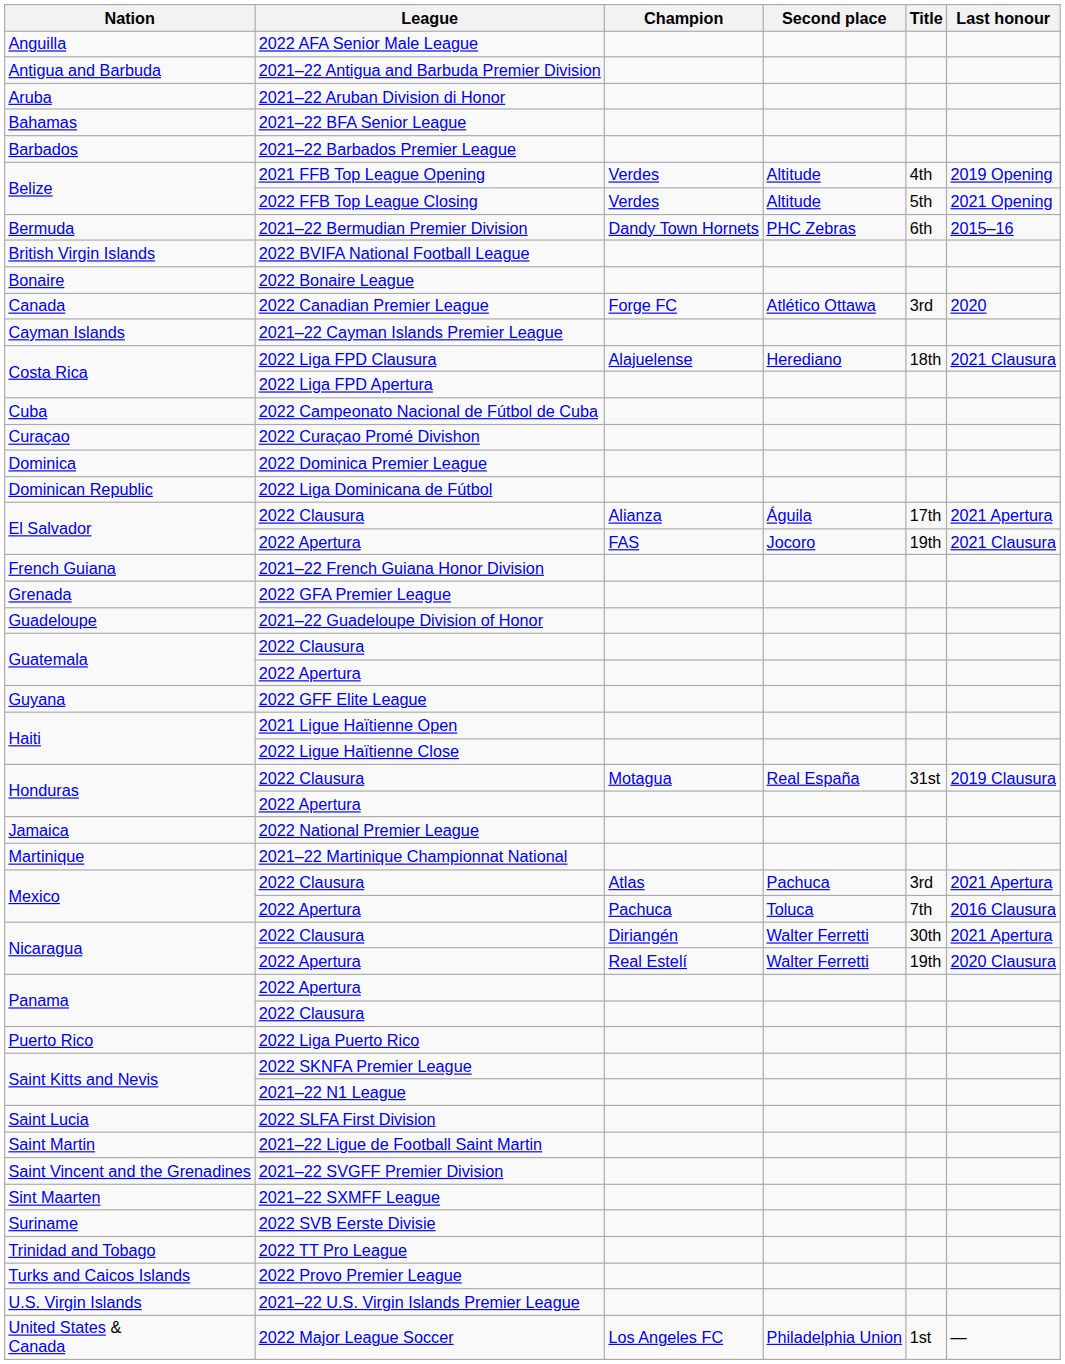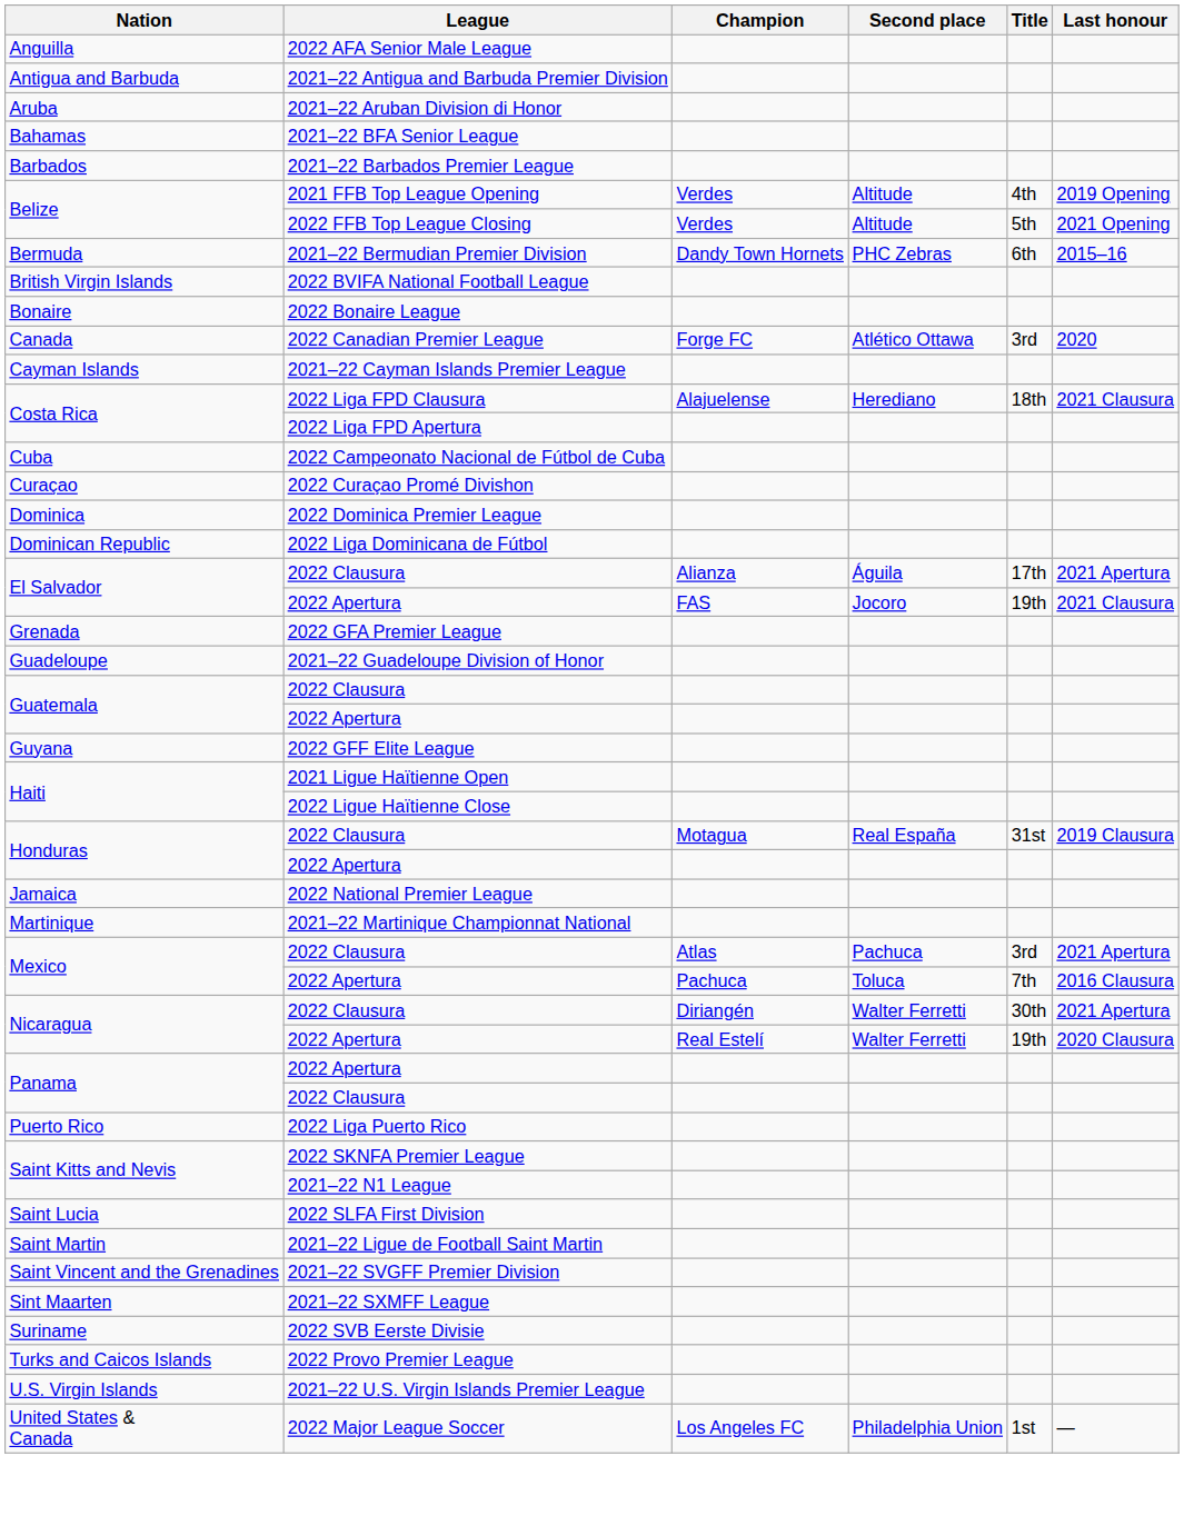 <table class=wikitable style="font-size:14px">
 <tr>
 <th>Nation</th>
 <th>League</th>
 <th>Champion</th>
 <th>Second place</th>
 <th data-sort-type="number">Title</th>
 <th>Last honour</th>
 </tr>
 <tr>
 <td align=left> <a href='#'>Anguilla</a></td>
 <td align=left><a href='#'>2022 AFA Senior Male League</a></td>
 <td></td>
 <td></td>
 <td></td>
 <td></td>
 </tr>
 <tr>
 <td align=left> <a href='#'>Antigua and Barbuda</a></td>
 <td align=left><a href='#'>2021–22 Antigua and Barbuda Premier Division</a></td>
 <td></td>
 <td></td>
 <td></td>
 <td></td>
 </tr>
 <tr>
 <td align=left> <a href='#'>Aruba</a></td>
 <td align=left><a href='#'>2021–22 Aruban Division di Honor</a></td>
 <td></td>
 <td></td>
 <td></td>
 <td></td>
 </tr>
 <tr>
 <td align=left> <a href='#'>Bahamas</a></td>
 <td align=left><a href='#'>2021–22 BFA Senior League</a></td>
 <td></td>
 <td></td>
 <td></td>
 <td></td>
 </tr>
 <tr>
 <td align=left> <a href='#'>Barbados</a></td>
 <td align=left><a href='#'>2021–22 Barbados Premier League</a></td>
 <td></td>
 <td></td>
 <td></td>
 <td></td>
 </tr>
 <tr>
 <td align=left rowspan=2> <a href='#'>Belize</a></td>
 <td align=left><a href='#'>2021 FFB Top League Opening</a></td>
 <td><a href='#'>Verdes</a></td>
 <td><a href='#'>Altitude</a></td>
 <td>4th</td>
 <td><a href='#'>2019 Opening</a></td>
 </tr>
 <tr>
 <td align=left><a href='#'>2022 FFB Top League Closing</a></td>
 <td><a href='#'>Verdes</a></td>
 <td><a href='#'>Altitude</a></td>
 <td>5th</td>
 <td><a href='#'>2021 Opening</a></td>
 </tr>
 <tr>
 <td align=left> <a href='#'>Bermuda</a></td>
 <td align=left><a href='#'>2021–22 Bermudian Premier Division</a></td>
 <td><a href='#'>Dandy Town Hornets</a></td>
 <td><a href='#'>PHC Zebras</a></td>
 <td>6th</td>
 <td><a href='#'>2015–16</a></td>
 </tr>
 <tr>
 <td align=left> <a href='#'>British Virgin Islands</a></td>
 <td align=left><a href='#'>2022 BVIFA National Football League</a></td>
 <td></td>
 <td></td>
 <td></td>
 <td></td>
 </tr>
 <tr>
 <td align=left> <a href='#'>Bonaire</a></td>
 <td align=left><a href='#'>2022 Bonaire League</a></td>
 <td></td>
 <td></td>
 <td></td>
 <td></td>
 </tr>
 <tr>
 <td align=left> <a href='#'>Canada</a></td>
 <td align=left><a href='#'>2022 Canadian Premier League</a></td>
 <td><a href='#'>Forge FC</a></td>
 <td><a href='#'>Atlético Ottawa</a></td>
 <td>3rd</td>
 <td><a href='#'>2020</a></td>
 </tr>
 <tr>
 <td align=left> <a href='#'>Cayman Islands</a></td>
 <td align=left><a href='#'>2021–22 Cayman Islands Premier League</a></td>
 <td></td>
 <td></td>
 <td></td>
 <td></td>
 </tr>
 <tr>
 <td align=left rowspan=2> <a href='#'>Costa Rica</a></td>
 <td align=left><a href='#'>2022 Liga FPD Clausura</a></td>
 <td><a href='#'>Alajuelense</a></td>
 <td><a href='#'>Herediano</a></td>
 <td>18th</td>
 <td><a href='#'>2021 Clausura</a></td>
 </tr>
 <tr>
 <td align=left><a href='#'>2022 Liga FPD Apertura</a></td>
 <td></td>
 <td></td>
 <td></td>
 <td></td>
 </tr>
 <tr>
 <td align=left> <a href='#'>Cuba</a></td>
 <td align=left><a href='#'>2022 Campeonato Nacional de Fútbol de Cuba</a></td>
 <td></td>
 <td></td>
 <td></td>
 <td></td>
 </tr>
 <tr>
 <td align=left> <a href='#'>Curaçao</a></td>
 <td align=left><a href='#'>2022 Curaçao Promé Divishon</a></td>
 <td></td>
 <td></td>
 <td></td>
 <td></td>
 </tr>
 <tr>
 <td align=left> <a href='#'>Dominica</a></td>
 <td align=left><a href='#'>2022 Dominica Premier League</a></td>
 <td></td>
 <td></td>
 <td></td>
 <td></td>
 </tr>
 <tr>
 <td align=left> <a href='#'>Dominican Republic</a></td>
 <td align=left><a href='#'>2022 Liga Dominicana de Fútbol</a></td>
 <td></td>
 <td></td>
 <td></td>
 <td></td>
 </tr>
 <tr>
 <td align=left rowspan=2> <a href='#'>El Salvador</a></td>
 <td align=left><a href='#'>2022 Clausura</a></td>
 <td><a href='#'>Alianza</a></td>
 <td><a href='#'>Águila</a></td>
 <td>17th</td>
 <td><a href='#'>2021 Apertura</a></td>
 </tr>
 <tr>
 <td align=left><a href='#'>2022 Apertura</a></td>
 <td><a href='#'>FAS</a></td>
 <td><a href='#'>Jocoro</a></td>
 <td>19th</td>
 <td><a href='#'>2021 Clausura</a></td>
-</tr>
-<tr>
-<td align=left> <a href='#'>French Guiana</a></td>
-<td align=left><a href='#'>2021–22 French Guiana Honor Division</a></td>
-<td></td>
-<td></td>
-<td></td>
-<td></td>
 </tr>
 <tr>
 <td align=left> <a href='#'>Grenada</a></td>
 <td align=left><a href='#'>2022 GFA Premier League</a></td>
 <td></td>
 <td></td>
 <td></td>
 <td></td>
 </tr>
 <tr>
 <td align=left> <a href='#'>Guadeloupe</a></td>
 <td align=left><a href='#'>2021–22 Guadeloupe Division of Honor</a></td>
 <td></td>
 <td></td>
 <td></td>
 <td></td>
 </tr>
 <tr>
 <td align=left rowspan=2> <a href='#'>Guatemala</a></td>
 <td align=left><a href='#'>2022 Clausura</a></td>
 <td></td>
 <td></td>
 <td></td>
 <td></td>
 </tr>
 <tr>
 <td align=left><a href='#'>2022 Apertura</a></td>
 <td></td>
 <td></td>
 <td></td>
 <td></td>
 </tr>
 <tr>
 <td align=left> <a href='#'>Guyana</a></td>
 <td align=left><a href='#'>2022 GFF Elite League</a></td>
 <td></td>
 <td></td>
 <td></td>
 <td></td>
 </tr>
 <tr>
 <td align=left rowspan=2> <a href='#'>Haiti</a></td>
 <td align=left><a href='#'>2021 Ligue Haïtienne Open</a></td>
 <td></td>
 <td></td>
 <td></td>
 <td></td>
 </tr>
 <tr>
 <td align=left><a href='#'>2022 Ligue Haïtienne Close</a></td>
 <td></td>
 <td></td>
 <td></td>
 <td></td>
 </tr>
 <tr>
 <td align=left rowspan=2> <a href='#'>Honduras</a></td>
 <td align=left><a href='#'>2022 Clausura</a></td>
 <td><a href='#'>Motagua</a></td>
 <td><a href='#'>Real España</a></td>
 <td>31st</td>
 <td><a href='#'>2019 Clausura</a></td>
 </tr>
 <tr>
 <td align=left><a href='#'>2022 Apertura</a></td>
 <td></td>
 <td></td>
 <td></td>
 <td></td>
 </tr>
 <tr>
 <td align=left> <a href='#'>Jamaica</a></td>
 <td align=left><a href='#'>2022 National Premier League</a></td>
 <td></td>
 <td></td>
 <td></td>
 <td></td>
 </tr>
 <tr>
 <td align=left> <a href='#'>Martinique</a></td>
 <td align=left><a href='#'>2021–22 Martinique Championnat National</a></td>
 <td></td>
 <td></td>
 <td></td>
 <td></td>
 </tr>
 <tr>
 <td align=left rowspan=2> <a href='#'>Mexico</a></td>
 <td align=left><a href='#'>2022 Clausura</a></td>
 <td><a href='#'>Atlas</a></td>
 <td><a href='#'>Pachuca</a></td>
 <td>3rd</td>
 <td><a href='#'>2021 Apertura</a></td>
 </tr>
 <tr>
 <td align=left><a href='#'>2022 Apertura</a></td>
 <td><a href='#'>Pachuca</a></td>
 <td><a href='#'>Toluca</a></td>
 <td>7th</td>
 <td><a href='#'>2016 Clausura</a></td>
 </tr>
 <tr>
 <td align=left rowspan=2> <a href='#'>Nicaragua</a></td>
 <td align=left><a href='#'>2022 Clausura</a></td>
 <td><a href='#'>Diriangén</a></td>
 <td><a href='#'>Walter Ferretti</a></td>
 <td>30th</td>
 <td><a href='#'>2021 Apertura</a></td>
 </tr>
 <tr>
 <td align=left><a href='#'>2022 Apertura</a></td>
 <td><a href='#'>Real Estelí</a></td>
 <td><a href='#'>Walter Ferretti</a></td>
 <td>19th</td>
 <td><a href='#'>2020 Clausura</a></td>
 </tr>
 <tr>
 <td align=left rowspan=2> <a href='#'>Panama</a></td>
 <td align=left><a href='#'>2022 Apertura</a></td>
 <td></td>
 <td></td>
 <td></td>
 <td></td>
 </tr>
 <tr>
 <td align=left><a href='#'>2022 Clausura</a></td>
 <td></td>
 <td></td>
 <td></td>
 <td></td>
 </tr>
 <tr>
 <td align=left> <a href='#'>Puerto Rico</a></td>
 <td align=left><a href='#'>2022 Liga Puerto Rico</a></td>
 <td></td>
 <td></td>
 <td></td>
 <td></td>
 </tr>
 <tr>
 <td align=left rowspan=2> <a href='#'>Saint Kitts and Nevis</a></td>
 <td align=left><a href='#'>2022 SKNFA Premier League</a></td>
 <td></td>
 <td></td>
 <td></td>
 <td></td>
 </tr>
 <tr>
 <td align=left><a href='#'>2021–22 N1 League</a></td>
 <td></td>
 <td></td>
 <td></td>
 <td></td>
 </tr>
 <tr>
 <td align=left> <a href='#'>Saint Lucia</a></td>
 <td align=left><a href='#'>2022 SLFA First Division</a></td>
 <td></td>
 <td></td>
 <td></td>
 <td></td>
 </tr>
 <tr>
 <td align=left> <a href='#'>Saint Martin</a></td>
 <td align=left><a href='#'>2021–22 Ligue de Football Saint Martin</a></td>
 <td></td>
 <td></td>
 <td></td>
 <td></td>
 </tr>
 <tr>
 <td align=left> <a href='#'>Saint Vincent and the Grenadines</a></td>
 <td align=left><a href='#'>2021–22 SVGFF Premier Division</a></td>
 <td></td>
 <td></td>
 <td></td>
 <td></td>
 </tr>
 <tr>
 <td align=left> <a href='#'>Sint Maarten</a></td>
 <td align=left><a href='#'>2021–22 SXMFF League</a></td>
 <td></td>
 <td></td>
 <td></td>
 <td></td>
 </tr>
 <tr>
 <td align=left> <a href='#'>Suriname</a></td>
 <td align=left><a href='#'>2022 SVB Eerste Divisie</a></td>
 <td></td>
 <td></td>
 <td></td>
 <td></td>
 </tr>
 <tr>
-<td align=left> <a href='#'>Trinidad and Tobago</a></td>
-<td align=left><a href='#'>2022 TT Pro League</a></td>
-<td></td>
-<td></td>
-<td></td>
-<td></td>
-</tr>
-<tr>
 <td align=left> <a href='#'>Turks and Caicos Islands</a></td>
 <td align=left><a href='#'>2022 Provo Premier League</a></td>
 <td></td>
 <td></td>
 <td></td>
 <td></td>
 </tr>
 <tr>
 <td align=left> <a href='#'>U.S. Virgin Islands</a></td>
 <td align=left><a href='#'>2021–22 U.S. Virgin Islands Premier League</a></td>
 <td></td>
 <td></td>
 <td></td>
 <td></td>
 </tr>
 <tr>
 <td align=left> <a href='#'>United States</a> &<br> <a href='#'>Canada</a></td>
 <td align=left><a href='#'>2022 Major League Soccer</a></td>
 <td><a href='#'>Los Angeles FC</a></td>
 <td><a href='#'>Philadelphia Union</a></td>
 <td>1st</td>
 <td>—</td>
 </tr>
 </table>
